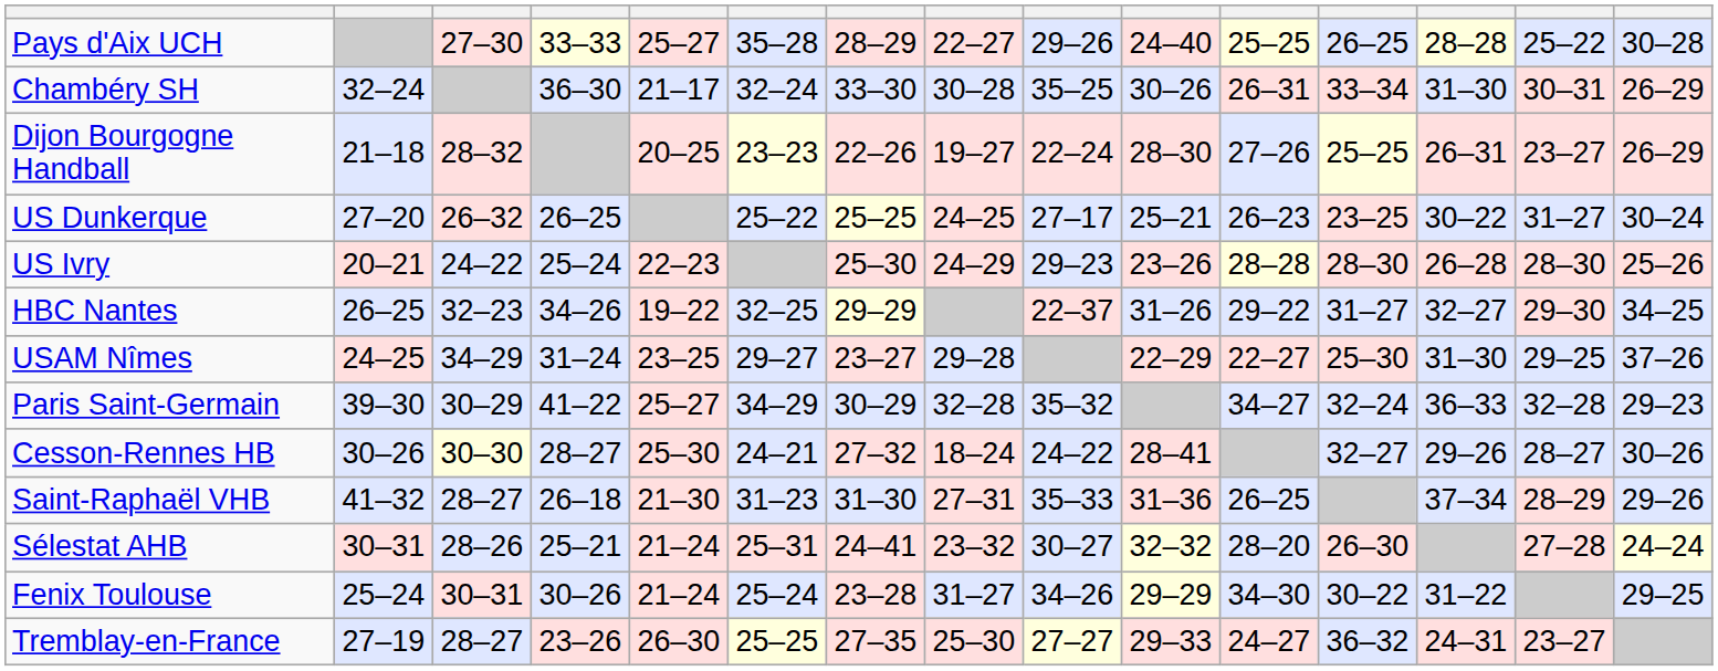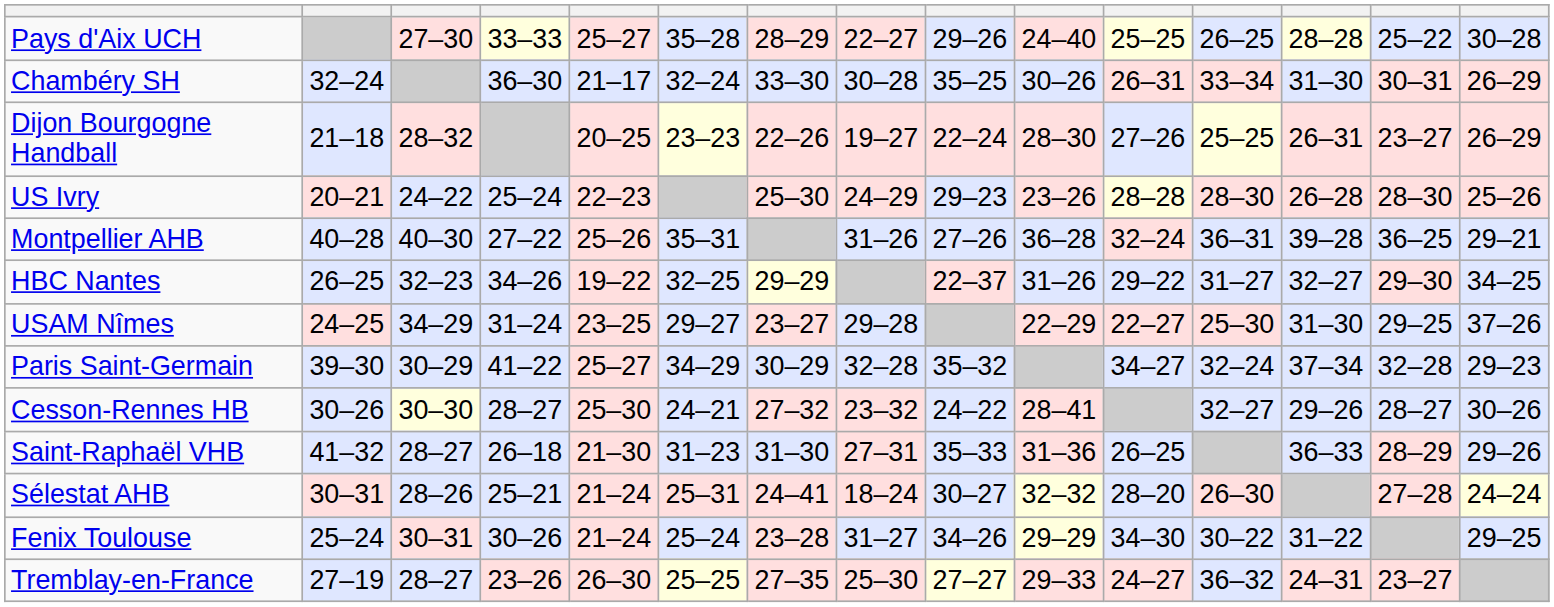 <table class="wikitable" style="text-align: center;" width="920">
 <tr>
 <th width=215></th>
 <th width=55></th>
 <th width=55></th>
 <th width=55></th>
 <th width=55></th>
 <th width=55></th>
 <th width=55></th>
 <th width=55></th>
 <th width=55></th>
 <th width=55></th>
 <th width=55></th>
 <th width=55></th>
 <th width=55></th>
 <th width=55></th>
 <th width=55></th>
 </tr>
 <tr>
 <td style="text-align: left;"><a href='#'>Pays d'Aix UCH</a></td>
 <td bgcolor=#CCCCCC> </td>
 <td bgcolor=#FFDFDF>27–30</td>
 <td bgcolor=#FFFFDD>33–33</td>
 <td bgcolor=#FFDFDF>25–27</td>
 <td bgcolor=#DFE7FF>35–28</td>
 <td bgcolor=#FFDFDF>28–29</td>
 <td bgcolor=#FFDFDF>22–27</td>
 <td bgcolor=#DFE7FF>29–26</td>
 <td bgcolor=#FFDFDF>24–40</td>
 <td bgcolor=#FFFFDD>25–25</td>
 <td bgcolor=#DFE7FF>26–25</td>
 <td bgcolor=#FFFFDD>28–28</td>
 <td bgcolor=#DFE7FF>25–22</td>
 <td bgcolor=#DFE7FF>30–28</td>
 </tr>
 <tr>
 <td style="text-align: left;"><a href='#'>Chambéry SH</a></td>
 <td bgcolor=#DFE7FF>32–24</td>
 <td bgcolor=#CCCCCC> </td>
 <td bgcolor=#DFE7FF>36–30</td>
 <td bgcolor=#DFE7FF>21–17</td>
 <td bgcolor=#DFE7FF>32–24</td>
 <td bgcolor=#DFE7FF>33–30</td>
 <td bgcolor=#DFE7FF>30–28</td>
 <td bgcolor=#DFE7FF>35–25</td>
 <td bgcolor=#DFE7FF>30–26</td>
 <td bgcolor=#FFDFDF>26–31</td>
 <td bgcolor=#FFDFDF>33–34</td>
 <td bgcolor=#DFE7FF>31–30</td>
 <td bgcolor=#FFDFDF>30–31</td>
 <td bgcolor=#FFDFDF>26–29</td>
 </tr>
 <tr>
 <td style="text-align: left;"><a href='#'>Dijon Bourgogne Handball</a></td>
 <td bgcolor=#DFE7FF>21–18</td>
 <td bgcolor=#FFDFDF>28–32</td>
 <td bgcolor=#CCCCCC> </td>
 <td bgcolor=#FFDFDF>20–25</td>
 <td bgcolor=#FFFFDD>23–23</td>
 <td bgcolor=#FFDFDF>22–26</td>
 <td bgcolor=#FFDFDF>19–27</td>
 <td bgcolor=#FFDFDF>22–24</td>
 <td bgcolor=#FFDFDF>28–30</td>
 <td bgcolor=#DFE7FF>27–26</td>
 <td bgcolor=#FFFFDD>25–25</td>
 <td bgcolor=#FFDFDF>26–31</td>
 <td bgcolor=#FFDFDF>23–27</td>
 <td bgcolor=#FFDFDF>26–29</td>
 </tr>
 <tr>
-<td style="text-align: left;"><a href='#'>US Dunkerque</a></td>
-<td bgcolor=#DFE7FF>27–20</td>
-<td bgcolor=#FFDFDF>26–32</td>
-<td bgcolor=#DFE7FF>26–25</td>
-<td bgcolor=#CCCCCC> </td>
-<td bgcolor=#DFE7FF>25–22</td>
-<td bgcolor=#FFFFDD>25–25</td>
-<td bgcolor=#FFDFDF>24–25</td>
-<td bgcolor=#DFE7FF>27–17</td>
-<td bgcolor=#DFE7FF>25–21</td>
-<td bgcolor=#DFE7FF>26–23</td>
-<td bgcolor=#FFDFDF>23–25</td>
-<td bgcolor=#DFE7FF>30–22</td>
-<td bgcolor=#DFE7FF>31–27</td>
-<td bgcolor=#DFE7FF>30–24</td>
-</tr>
-<tr>
 <td style="text-align: left;"><a href='#'>US Ivry</a></td>
 <td bgcolor=#FFDFDF>20–21</td>
 <td bgcolor=#DFE7FF>24–22</td>
 <td bgcolor=#DFE7FF>25–24</td>
 <td bgcolor=#FFDFDF>22–23</td>
 <td bgcolor=#CCCCCC> </td>
 <td bgcolor=#FFDFDF>25–30</td>
 <td bgcolor=#FFDFDF>24–29</td>
 <td bgcolor=#DFE7FF>29–23</td>
 <td bgcolor=#FFDFDF>23–26</td>
 <td bgcolor=#FFFFDD>28–28</td>
 <td bgcolor=#FFDFDF>28–30</td>
 <td bgcolor=#FFDFDF>26–28</td>
 <td bgcolor=#FFDFDF>28–30</td>
 <td bgcolor=#FFDFDF>25–26</td>
+</tr>
+<tr>
+<td style="text-align: left;"><a href='#'>Montpellier AHB</a></td>
+<td bgcolor=#DFE7FF>40–28</td>
+<td bgcolor=#DFE7FF>40–30</td>
+<td bgcolor=#DFE7FF>27–22</td>
+<td bgcolor=#FFDFDF>25–26</td>
+<td bgcolor=#DFE7FF>35–31</td>
+<td bgcolor=#CCCCCC> </td>
+<td bgcolor=#DFE7FF>31–26</td>
+<td bgcolor=#DFE7FF>27–26</td>
+<td bgcolor=#DFE7FF>36–28</td>
+<td bgcolor=#FFDFDF>32–24</td>
+<td bgcolor=#DFE7FF>36–31</td>
+<td bgcolor=#DFE7FF>39–28</td>
+<td bgcolor=#DFE7FF>36–25</td>
+<td bgcolor=#DFE7FF>29–21</td>
 </tr>
 <tr>
 <td style="text-align: left;"><a href='#'>HBC Nantes</a></td>
 <td bgcolor=#DFE7FF>26–25</td>
 <td bgcolor=#DFE7FF>32–23</td>
 <td bgcolor=#DFE7FF>34–26</td>
 <td bgcolor=#FFDFDF>19–22</td>
 <td bgcolor=#DFE7FF>32–25</td>
 <td bgcolor=#FFFFDD>29–29</td>
 <td bgcolor=#CCCCCC> </td>
 <td bgcolor=#FFDFDF>22–37</td>
 <td bgcolor=#DFE7FF>31–26</td>
 <td bgcolor=#DFE7FF>29–22</td>
 <td bgcolor=#DFE7FF>31–27</td>
 <td bgcolor=#DFE7FF>32–27</td>
 <td bgcolor=#FFDFDF>29–30</td>
 <td bgcolor=#DFE7FF>34–25</td>
 </tr>
 <tr>
 <td style="text-align: left;"><a href='#'>USAM Nîmes</a></td>
 <td bgcolor=#FFDFDF>24–25</td>
 <td bgcolor=#DFE7FF>34–29</td>
 <td bgcolor=#DFE7FF>31–24</td>
 <td bgcolor=#FFDFDF>23–25</td>
 <td bgcolor=#DFE7FF>29–27</td>
 <td bgcolor=#FFDFDF>23–27</td>
 <td bgcolor=#DFE7FF>29–28</td>
 <td bgcolor=#CCCCCC> </td>
 <td bgcolor=#FFDFDF>22–29</td>
 <td bgcolor=#FFDFDF>22–27</td>
 <td bgcolor=#FFDFDF>25–30</td>
 <td bgcolor=#DFE7FF>31–30</td>
 <td bgcolor=#DFE7FF>29–25</td>
 <td bgcolor=#DFE7FF>37–26</td>
 </tr>
 <tr>
 <td style="text-align: left;"><a href='#'>Paris Saint-Germain</a></td>
 <td bgcolor=#DFE7FF>39–30</td>
 <td bgcolor=#DFE7FF>30–29</td>
 <td bgcolor=#DFE7FF>41–22</td>
 <td bgcolor=#FFDFDF>25–27</td>
 <td bgcolor=#DFE7FF>34–29</td>
 <td bgcolor=#DFE7FF>30–29</td>
 <td bgcolor=#DFE7FF>32–28</td>
 <td bgcolor=#DFE7FF>35–32</td>
 <td bgcolor=#CCCCCC> </td>
 <td bgcolor=#DFE7FF>34–27</td>
 <td bgcolor=#DFE7FF>32–24</td>
-<td bgcolor=#DFE7FF>36–33</td>
+<td bgcolor=#DFE7FF>37–34</td>
 <td bgcolor=#DFE7FF>32–28</td>
 <td bgcolor=#DFE7FF>29–23</td>
 </tr>
 <tr>
 <td style="text-align: left;"><a href='#'>Cesson-Rennes HB</a></td>
 <td bgcolor=#DFE7FF>30–26</td>
 <td bgcolor=#FFFFDD>30–30</td>
 <td bgcolor=#DFE7FF>28–27</td>
 <td bgcolor=#FFDFDF>25–30</td>
 <td bgcolor=#DFE7FF>24–21</td>
 <td bgcolor=#FFDFDF>27–32</td>
-<td bgcolor=#FFDFDF>18–24</td>
+<td bgcolor=#FFDFDF>23–32</td>
 <td bgcolor=#DFE7FF>24–22</td>
 <td bgcolor=#FFDFDF>28–41</td>
 <td bgcolor=#CCCCCC> </td>
 <td bgcolor=#DFE7FF>32–27</td>
 <td bgcolor=#DFE7FF>29–26</td>
 <td bgcolor=#DFE7FF>28–27</td>
 <td bgcolor=#DFE7FF>30–26</td>
 </tr>
 <tr>
 <td style="text-align: left;"><a href='#'>Saint-Raphaël VHB</a></td>
 <td bgcolor=#DFE7FF>41–32</td>
 <td bgcolor=#DFE7FF>28–27</td>
 <td bgcolor=#DFE7FF>26–18</td>
 <td bgcolor=#FFDFDF>21–30</td>
 <td bgcolor=#DFE7FF>31–23</td>
 <td bgcolor=#DFE7FF>31–30</td>
 <td bgcolor=#FFDFDF>27–31</td>
 <td bgcolor=#DFE7FF>35–33</td>
 <td bgcolor=#FFDFDF>31–36</td>
 <td bgcolor=#DFE7FF>26–25</td>
 <td bgcolor=#CCCCCC> </td>
-<td bgcolor=#DFE7FF>37–34</td>
+<td bgcolor=#DFE7FF>36–33</td>
 <td bgcolor=#FFDFDF>28–29</td>
 <td bgcolor=#DFE7FF>29–26</td>
 </tr>
 <tr>
 <td style="text-align: left;"><a href='#'>Sélestat AHB</a></td>
 <td bgcolor=#FFDFDF>30–31</td>
 <td bgcolor=#DFE7FF>28–26</td>
 <td bgcolor=#DFE7FF>25–21</td>
 <td bgcolor=#FFDFDF>21–24</td>
 <td bgcolor=#FFDFDF>25–31</td>
 <td bgcolor=#FFDFDF>24–41</td>
-<td bgcolor=#FFDFDF>23–32</td>
+<td bgcolor=#FFDFDF>18–24</td>
 <td bgcolor=#DFE7FF>30–27</td>
 <td bgcolor=#FFFFDD>32–32</td>
 <td bgcolor=#DFE7FF>28–20</td>
 <td bgcolor=#FFDFDF>26–30</td>
 <td bgcolor=#CCCCCC> </td>
 <td bgcolor=#FFDFDF>27–28</td>
 <td bgcolor=#FFFFDD>24–24</td>
 </tr>
 <tr>
 <td style="text-align: left;"><a href='#'>Fenix Toulouse</a></td>
 <td bgcolor=#DFE7FF>25–24</td>
 <td bgcolor=#FFDFDF>30–31</td>
 <td bgcolor=#DFE7FF>30–26</td>
 <td bgcolor=#FFDFDF>21–24</td>
 <td bgcolor=#DFE7FF>25–24</td>
 <td bgcolor=#FFDFDF>23–28</td>
 <td bgcolor=#DFE7FF>31–27</td>
 <td bgcolor=#DFE7FF>34–26</td>
 <td bgcolor=#FFFFDD>29–29</td>
 <td bgcolor=#DFE7FF>34–30</td>
 <td bgcolor=#DFE7FF>30–22</td>
 <td bgcolor=#DFE7FF>31–22</td>
 <td bgcolor=#CCCCCC> </td>
 <td bgcolor=#DFE7FF>29–25</td>
 </tr>
 <tr>
 <td style="text-align: left;"><a href='#'>Tremblay-en-France</a></td>
 <td bgcolor=#DFE7FF>27–19</td>
 <td bgcolor=#DFE7FF>28–27</td>
 <td bgcolor=#FFDFDF>23–26</td>
 <td bgcolor=#FFDFDF>26–30</td>
 <td bgcolor=#FFFFDD>25–25</td>
 <td bgcolor=#FFDFDF>27–35</td>
 <td bgcolor=#FFDFDF>25–30</td>
 <td bgcolor=#FFFFDD>27–27</td>
 <td bgcolor=#FFDFDF>29–33</td>
 <td bgcolor=#FFDFDF>24–27</td>
 <td bgcolor=#DFE7FF>36–32</td>
 <td bgcolor=#FFDFDF>24–31</td>
 <td bgcolor=#FFDFDF>23–27</td>
 <td bgcolor=#CCCCCC> </td>
 </tr>
 </table>
